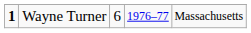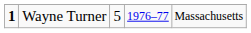 <table class="wikitable">
 <tr>
 </tr>
 <tr>
 <td><strong>1</strong></td>
 <td>Wayne Turner</td>
-<td>6</td>
+<td>5</td>
 <td style="font-size:80%;"><a href='#'>1976–77</a></td>
 <td style="font-size:80%;">Massachusetts</td>
 </tr>
 </table>
